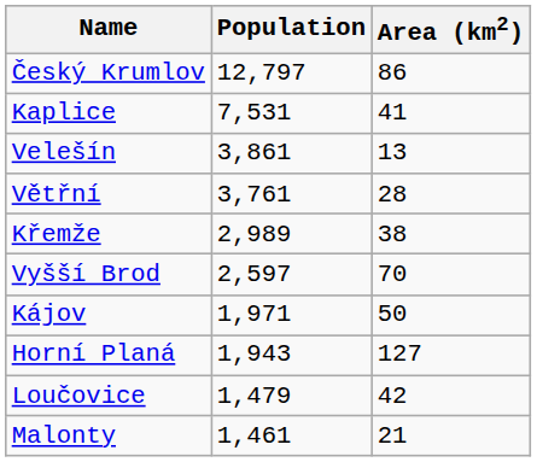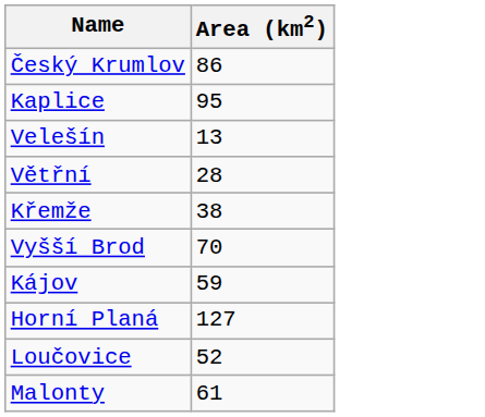 <table class="wikitable sortable">
 <tr>
 <th>Name</th>
-<th>Population</th>
 <th>Area (km<sup>2</sup>)</th>
 </tr>
 <tr>
 <td><a href='#'>Český Krumlov</a></td>
-<td>12,797</td>
 <td>86</td>
 </tr>
 <tr>
 <td><a href='#'>Kaplice</a></td>
-<td>7,531</td>
-<td>41</td>
+<td>95</td>
 </tr>
 <tr>
 <td><a href='#'>Velešín</a></td>
-<td>3,861</td>
 <td>13</td>
 </tr>
 <tr>
 <td><a href='#'>Větřní</a></td>
-<td>3,761</td>
 <td>28</td>
 </tr>
 <tr>
 <td><a href='#'>Křemže</a></td>
-<td>2,989</td>
 <td>38</td>
 </tr>
 <tr>
 <td><a href='#'>Vyšší Brod</a></td>
-<td>2,597</td>
 <td>70</td>
 </tr>
 <tr>
 <td><a href='#'>Kájov</a></td>
-<td>1,971</td>
-<td>50</td>
+<td>59</td>
 </tr>
 <tr>
 <td><a href='#'>Horní Planá</a></td>
-<td>1,943</td>
 <td>127</td>
 </tr>
 <tr>
 <td><a href='#'>Loučovice</a></td>
-<td>1,479</td>
-<td>42</td>
+<td>52</td>
 </tr>
 <tr>
 <td><a href='#'>Malonty</a></td>
-<td>1,461</td>
-<td>21</td>
+<td>61</td>
 </tr>
 </table>
